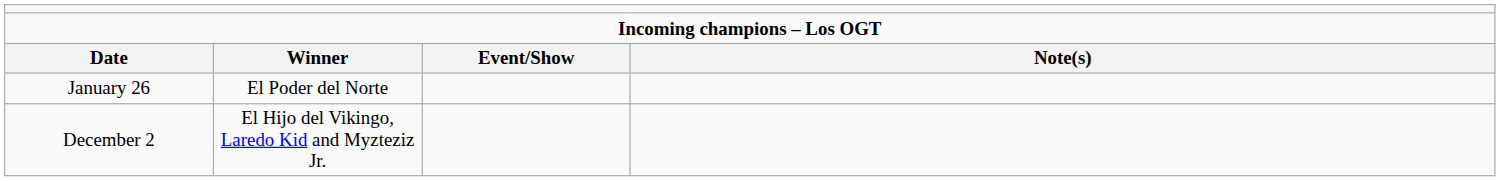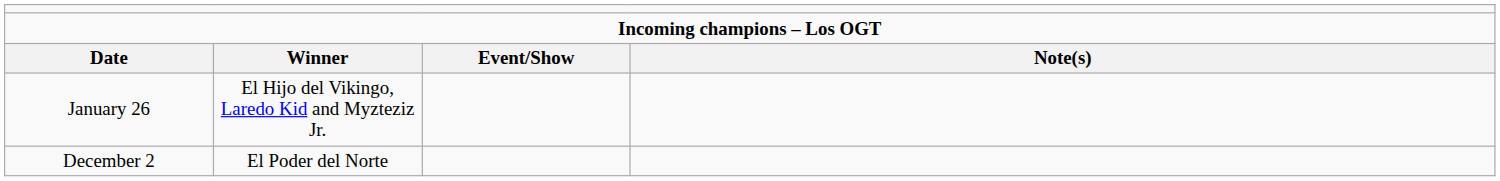 <table class="wikitable" style="text-align:center; width:100%;">
 <tr>
 <td colspan="5"></td>
 </tr>
 <tr>
 <td colspan="5"><strong>Incoming champions – Los OGT </strong></td>
 </tr>
 <tr>
 <th width=14%>Date</th>
 <th width=14%>Winner</th>
 <th width=14%>Event/Show</th>
 <th width=58%>Note(s)</th>
 </tr>
 <tr>
 <td>January 26</td>
-<td>El Poder del Norte<br></td>
+<td>El Hijo del Vikingo, <a href='#'>Laredo Kid</a> and Myzteziz Jr.</td>
 <td></td>
 <td align=left></td>
 </tr>
 <tr>
 <td>December 2</td>
-<td>El Hijo del Vikingo, <a href='#'>Laredo Kid</a> and Myzteziz Jr.</td>
+<td>El Poder del Norte<br></td>
 <td></td>
 <td align=left></td>
 </tr>
 </table>
